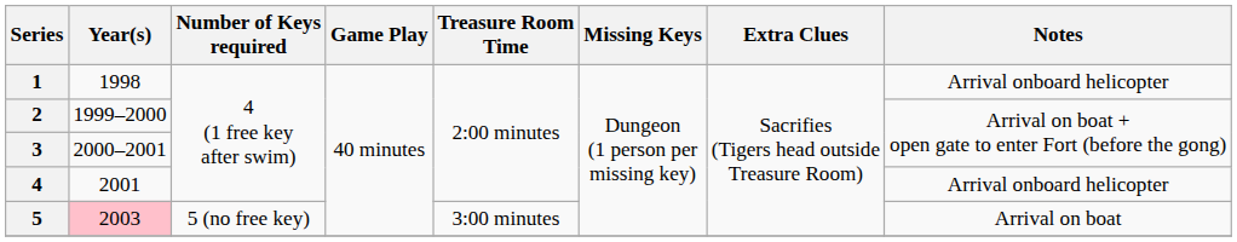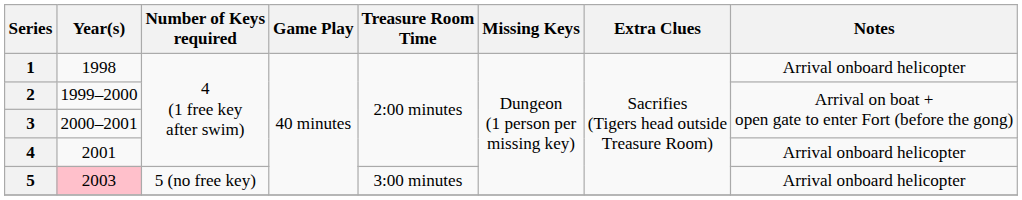 <table class="wikitable" style="font-size:90%; text-align:center;">
 <tr>
 <th>Series</th>
 <th>Year(s)</th>
 <th>Number of Keys<br>required</th>
 <th>Game Play</th>
 <th>Treasure Room<br>Time</th>
 <th>Missing Keys</th>
 <th>Extra Clues</th>
 <th>Notes</th>
 </tr>
 <tr>
 <th>1</th>
 <td>1998</td>
 <td rowspan="4">4<br>(1 free key<br>after swim)</td>
 <td rowspan="5">40 minutes</td>
 <td rowspan="4">2:00 minutes</td>
 <td rowspan="5">Dungeon<br>(1 person per<br>missing key)</td>
 <td rowspan="5">Sacrifies<br>(Tigers head outside<br>Treasure Room)</td>
 <td>Arrival onboard helicopter</td>
 </tr>
 <tr>
 <th>2</th>
 <td>1999–2000</td>
 <td rowspan="2">Arrival on boat +<br>open gate to enter Fort (before the gong)</td>
 </tr>
 <tr>
 <th>3</th>
 <td>2000–2001</td>
 </tr>
 <tr>
 <th>4</th>
 <td>2001</td>
 <td>Arrival onboard helicopter</td>
 </tr>
 <tr>
 <th>5</th>
 <td style="background: pink;">2003</td>
 <td>5 (no free key)</td>
 <td>3:00 minutes</td>
-<td>Arrival on boat</td>
+<td>Arrival onboard helicopter</td>
 </tr>
 <tr>
 </tr>
 </table>
